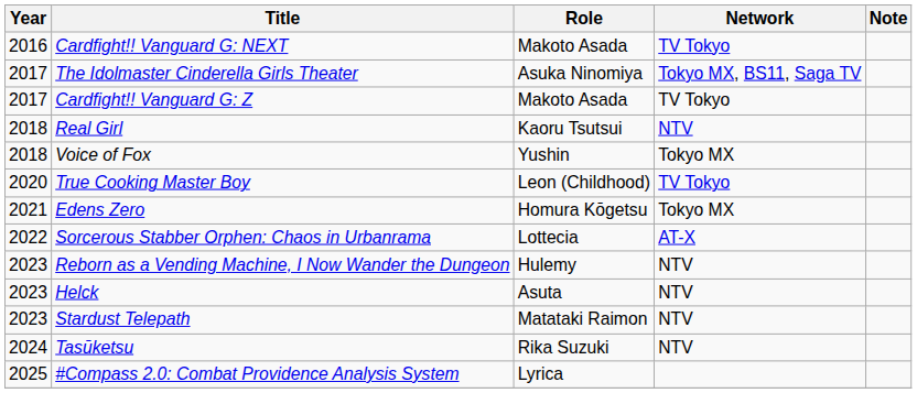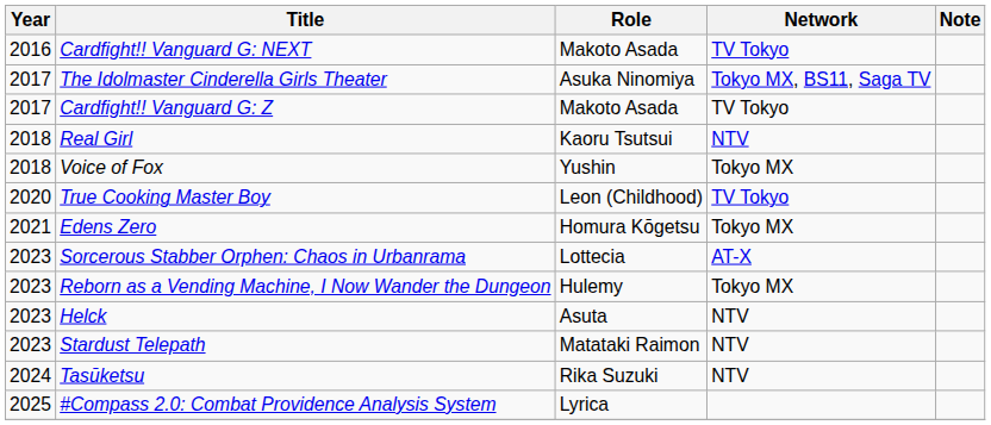 <table class="wikitable sortable">
 <tr>
 <th>Year</th>
 <th>Title</th>
 <th>Role</th>
 <th>Network</th>
 <th class="unsortable">Note</th>
 </tr>
 <tr>
 <td>2016</td>
 <td><em><a href='#'>Cardfight!! Vanguard G: NEXT</a></em></td>
 <td>Makoto Asada</td>
 <td><a href='#'>TV Tokyo</a></td>
 <td></td>
 </tr>
 <tr>
 <td>2017</td>
 <td><em><a href='#'>The Idolmaster Cinderella Girls Theater</a></em></td>
 <td>Asuka Ninomiya</td>
 <td><a href='#'>Tokyo MX</a>, <a href='#'>BS11</a>, <a href='#'>Saga TV</a></td>
 <td></td>
 </tr>
 <tr>
 <td>2017</td>
 <td><em><a href='#'>Cardfight!! Vanguard G: Z</a></em></td>
 <td>Makoto Asada</td>
 <td>TV Tokyo</td>
 <td></td>
 </tr>
 <tr>
 <td>2018</td>
 <td><em><a href='#'>Real Girl</a></em></td>
 <td>Kaoru Tsutsui</td>
 <td><a href='#'>NTV</a></td>
 <td></td>
 </tr>
 <tr>
 <td>2018</td>
 <td><em>Voice of Fox</em></td>
 <td>Yushin</td>
 <td>Tokyo MX</td>
 <td></td>
 </tr>
 <tr>
 <td>2020</td>
 <td><em><a href='#'>True Cooking Master Boy</a></em></td>
 <td>Leon (Childhood)</td>
 <td><a href='#'>TV Tokyo</a></td>
 <td></td>
 </tr>
 <tr>
 <td>2021</td>
 <td><em><a href='#'>Edens Zero</a></em></td>
 <td>Homura Kōgetsu</td>
 <td>Tokyo MX</td>
 <td></td>
 </tr>
 <tr>
-<td>2022</td>
+<td>2023</td>
 <td><em><a href='#'>Sorcerous Stabber Orphen: Chaos in Urbanrama</a></em></td>
 <td>Lottecia</td>
 <td><a href='#'>AT-X</a></td>
 <td></td>
 </tr>
 <tr>
 <td>2023</td>
 <td><em><a href='#'>Reborn as a Vending Machine, I Now Wander the Dungeon</a></em></td>
 <td>Hulemy</td>
-<td>NTV</td>
+<td>Tokyo MX</td>
 <td></td>
 </tr>
 <tr>
 <td>2023</td>
 <td><em><a href='#'>Helck</a></em></td>
 <td>Asuta</td>
 <td>NTV</td>
 <td></td>
 </tr>
 <tr>
 <td>2023</td>
 <td><em><a href='#'>Stardust Telepath</a></em></td>
 <td>Matataki Raimon</td>
 <td>NTV</td>
 <td></td>
 </tr>
 <tr>
 <td>2024</td>
 <td><em><a href='#'>Tasūketsu</a></em></td>
 <td>Rika Suzuki</td>
 <td>NTV</td>
 <td></td>
 </tr>
 <tr>
 <td>2025</td>
 <td><em><a href='#'>#Compass 2.0: Combat Providence Analysis System</a></em></td>
 <td>Lyrica</td>
 <td></td>
 <td></td>
 </tr>
 <tr>
 </tr>
 </table>
